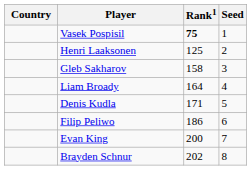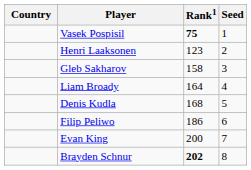 <table class="sortable wikitable">
 <tr>
 <th style="width:70px;">Country</th>
 <th style="width:175px;">Player</th>
 <th>Rank<sup>1</sup></th>
 <th>Seed</th>
 </tr>
 <tr>
 <td></td>
 <td><a href='#'>Vasek Pospisil</a></td>
 <td><strong>75</strong></td>
 <td>1</td>
 </tr>
 <tr>
 <td></td>
 <td><a href='#'>Henri Laaksonen</a></td>
-<td>125</td>
+<td>123</td>
 <td>2</td>
 </tr>
 <tr>
 <td></td>
 <td><a href='#'>Gleb Sakharov</a></td>
 <td>158</td>
 <td>3</td>
 </tr>
 <tr>
 <td></td>
 <td><a href='#'>Liam Broady</a></td>
 <td>164</td>
 <td>4</td>
 </tr>
 <tr>
 <td></td>
 <td><a href='#'>Denis Kudla</a></td>
-<td>171</td>
+<td>168</td>
 <td>5</td>
 </tr>
 <tr>
 <td></td>
 <td><a href='#'>Filip Peliwo</a></td>
 <td>186</td>
 <td>6</td>
 </tr>
 <tr>
 <td></td>
 <td><a href='#'>Evan King</a></td>
 <td>200</td>
 <td>7</td>
 </tr>
 <tr>
 <td></td>
 <td><a href='#'>Brayden Schnur</a></td>
-<td>202</td>
+<td><strong>202</strong></td>
 <td>8</td>
 </tr>
 </table>
